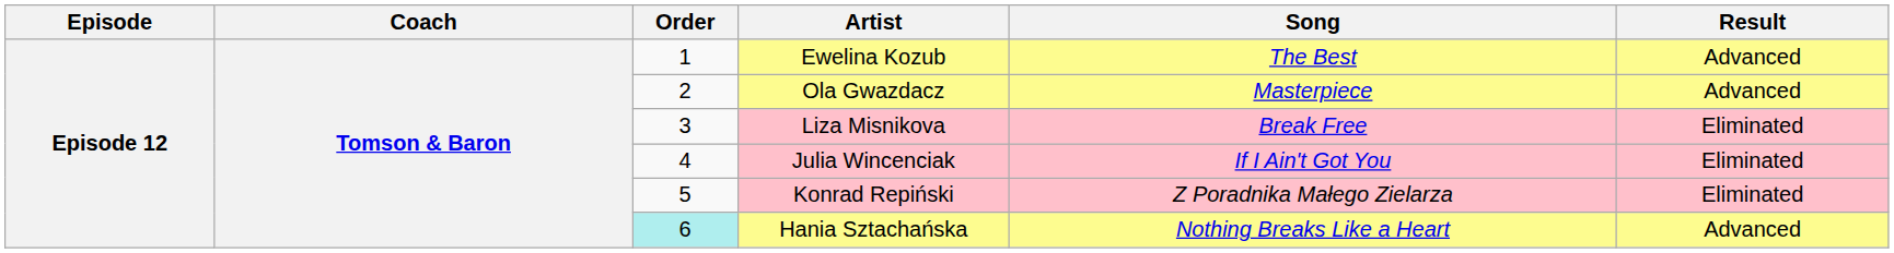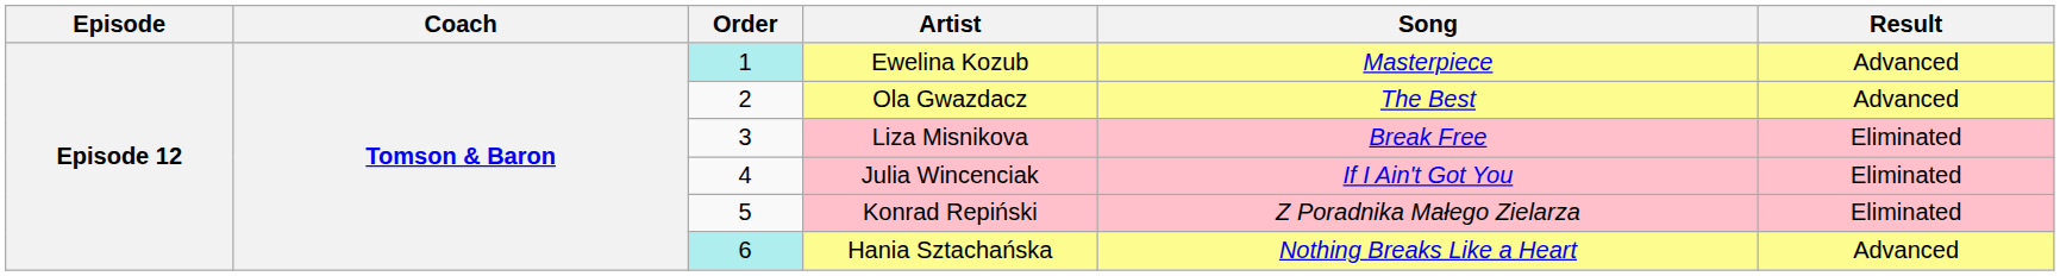 <table class="wikitable" style="text-align: center; width:87%;">
 <tr>
 <th style="width:10%;">Episode</th>
 <th style="width:20%;">Coach</th>
 <th style="width:05%;">Order</th>
 <th style="width:13%;">Artist</th>
 <th style="width:29%;">Song</th>
 <th style="width:13%;">Result</th>
 </tr>
 <tr>
 <th rowspan="6">Episode 12<br><small></small></th>
 <th rowspan="6"><a href='#'>Tomson & Baron</a></th>
-<td>1</td>
+<td style="background: paleturquoise;">1</td>
 <td style="background:#fdfc8f;">Ewelina Kozub</td>
-<td style="background:#fdfc8f;"><a href='#'><em>The Best</em></a></td>
+<td style="background:#fdfc8f;"><a href='#'><em>Masterpiece</em></a></td>
 <td style="background:#fdfc8f;">Advanced</td>
 </tr>
 <tr>
 <td>2</td>
 <td style="background:#fdfc8f;">Ola Gwazdacz</td>
-<td style="background:#fdfc8f;"><a href='#'><em>Masterpiece</em></a></td>
+<td style="background:#fdfc8f;"><a href='#'><em>The Best</em></a></td>
 <td style="background:#fdfc8f;">Advanced</td>
 </tr>
 <tr>
 <td>3</td>
 <td style="background:pink;">Liza Misnikova</td>
 <td style="background:pink;"><a href='#'><em>Break Free</em></a></td>
 <td style="background:pink;">Eliminated</td>
 </tr>
 <tr>
 <td>4</td>
 <td style="background:pink;">Julia Wincenciak</td>
 <td style="background:pink;"><em><a href='#'>If I Ain't Got You</a></em></td>
 <td style="background:pink;">Eliminated</td>
 </tr>
 <tr>
 <td>5</td>
 <td style="background:pink;">Konrad Repiński</td>
 <td style="background:pink;"><em>Z Poradnika Małego Zielarza</em></td>
 <td style="background:pink;">Eliminated</td>
 </tr>
 <tr>
 <td style="background: paleturquoise;">6</td>
 <td style="background:#fdfc8f;">Hania Sztachańska</td>
 <td style="background:#fdfc8f;"><em><a href='#'>Nothing Breaks Like a Heart</a></em></td>
 <td style="background:#fdfc8f;">Advanced</td>
 </tr>
 </table>
